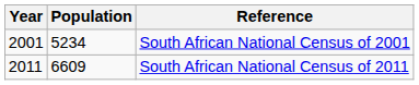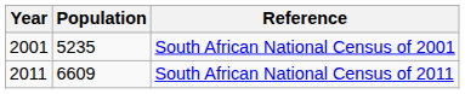 <table class="wikitable sortable">
 <tr>
 <th>Year</th>
 <th>Population</th>
 <th>Reference</th>
 </tr>
 <tr>
 <td>2001</td>
-<td>5234</td>
+<td>5235</td>
 <td><a href='#'>South African National Census of 2001</a></td>
 </tr>
 <tr>
 <td>2011</td>
 <td>6609</td>
 <td><a href='#'>South African National Census of 2011</a></td>
 </tr>
 </table>
